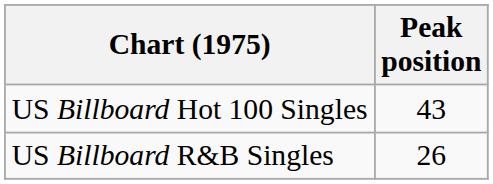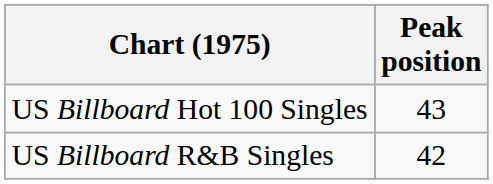 <table class="wikitable sortable">
 <tr>
 <th>Chart (1975)</th>
 <th width="45">Peak position</th>
 </tr>
 <tr>
 <td>US <em>Billboard</em> Hot 100 Singles</td>
 <td align="center">43</td>
 </tr>
 <tr>
 <td>US <em>Billboard</em> R&B Singles</td>
-<td align="center">26</td>
+<td align="center">42</td>
 </tr>
 </table>
